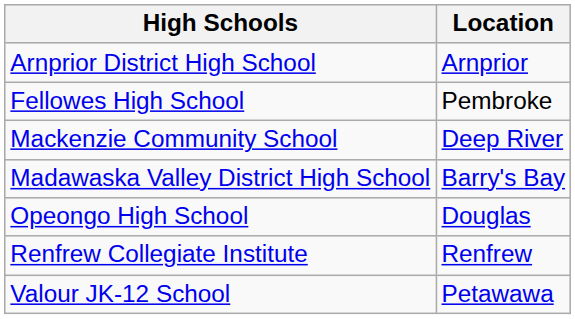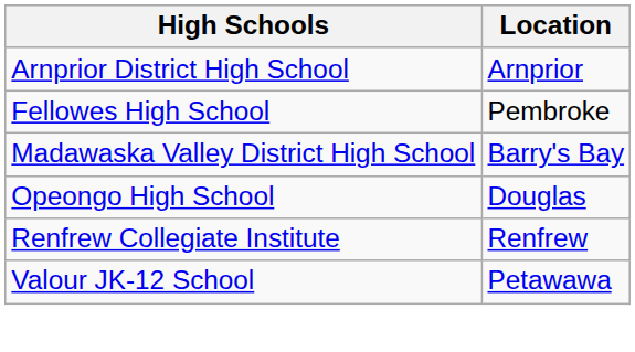 <table class="wikitable">
 <tr>
 <th>High Schools</th>
 <th>Location</th>
 </tr>
 <tr>
 <td><a href='#'>Arnprior District High School</a></td>
 <td><a href='#'>Arnprior</a></td>
 </tr>
 <tr>
 <td><a href='#'>Fellowes High School</a></td>
 <td>Pembroke</td>
-</tr>
-<tr>
-<td><a href='#'>Mackenzie Community School</a></td>
-<td><a href='#'>Deep River</a></td>
 </tr>
 <tr>
 <td><a href='#'>Madawaska Valley District High School</a></td>
 <td><a href='#'>Barry's Bay</a></td>
 </tr>
 <tr>
 <td><a href='#'>Opeongo High School</a></td>
 <td><a href='#'>Douglas</a></td>
 </tr>
 <tr>
 <td><a href='#'>Renfrew Collegiate Institute</a></td>
 <td><a href='#'>Renfrew</a></td>
 </tr>
 <tr>
 <td><a href='#'>Valour JK-12 School</a></td>
 <td><a href='#'>Petawawa</a></td>
 </tr>
 </table>
